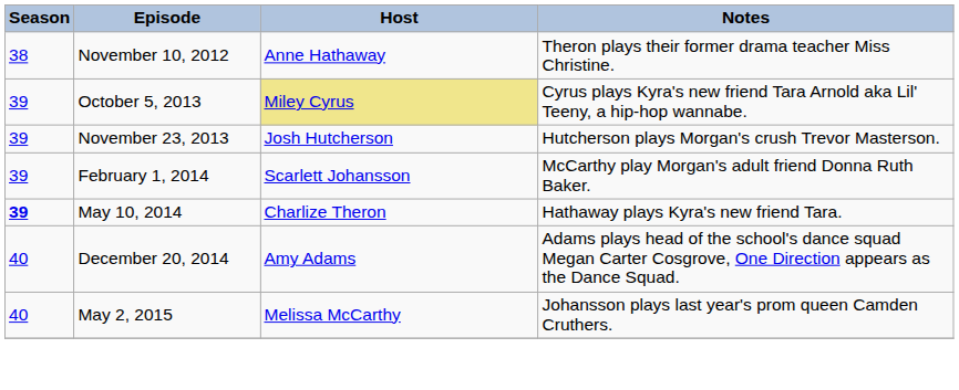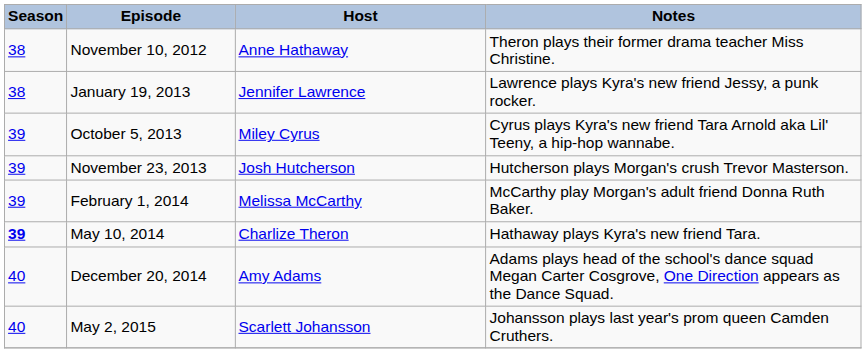 <table class="wikitable" style="width:100%;">
 <tr>
 <th style="background:#B0C4DE;" width="5%">Season</th>
 <th style="background:#B0C4DE;" width="20%">Episode</th>
 <th style="background:#B0C4DE;" width="30%">Host</th>
 <th style="background:#B0C4DE;" width="45%">Notes</th>
 </tr>
 <tr>
 <td><a href='#'>38</a></td>
 <td>November 10, 2012</td>
 <td><a href='#'>Anne Hathaway</a></td>
 <td>Theron plays their former drama teacher Miss Christine.</td>
 </tr>
 <tr>
+<td><a href='#'>38</a></td>
+<td>January 19, 2013</td>
+<td><a href='#'>Jennifer Lawrence</a></td>
+<td>Lawrence plays Kyra's new friend Jessy, a punk rocker.</td>
+</tr>
+<tr>
 <td><a href='#'>39</a></td>
 <td>October 5, 2013</td>
-<td style="background: khaki;"><a href='#'>Miley Cyrus</a></td>
+<td><a href='#'>Miley Cyrus</a></td>
 <td>Cyrus plays Kyra's new friend Tara Arnold aka Lil' Teeny, a hip-hop wannabe.</td>
 </tr>
 <tr>
 <td><a href='#'>39</a></td>
 <td>November 23, 2013</td>
 <td><a href='#'>Josh Hutcherson</a></td>
 <td>Hutcherson plays Morgan's crush Trevor Masterson.</td>
 </tr>
 <tr>
 <td><a href='#'>39</a></td>
 <td>February 1, 2014</td>
-<td><a href='#'>Scarlett Johansson</a></td>
+<td><a href='#'>Melissa McCarthy</a></td>
 <td>McCarthy play Morgan's adult friend Donna Ruth Baker.</td>
 </tr>
 <tr>
 <td><strong><a href='#'>39</a></strong></td>
 <td>May 10, 2014</td>
 <td><a href='#'>Charlize Theron</a></td>
 <td>Hathaway plays Kyra's new friend Tara.</td>
 </tr>
 <tr>
 <td><a href='#'>40</a></td>
 <td>December 20, 2014</td>
 <td><a href='#'>Amy Adams</a></td>
 <td>Adams plays head of the school's dance squad Megan Carter Cosgrove, <a href='#'>One Direction</a> appears as the Dance Squad.</td>
 </tr>
 <tr>
 <td><a href='#'>40</a></td>
 <td>May 2, 2015</td>
-<td><a href='#'>Melissa McCarthy</a></td>
+<td><a href='#'>Scarlett Johansson</a></td>
 <td>Johansson plays last year's prom queen Camden Cruthers.</td>
 </tr>
 <tr>
 </tr>
 </table>
